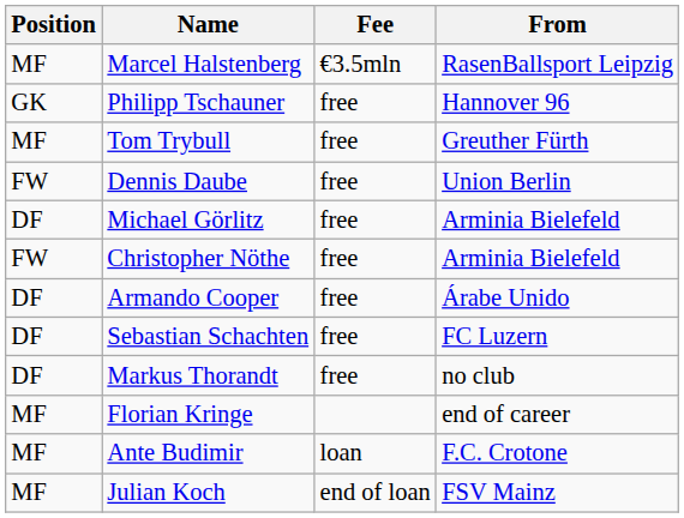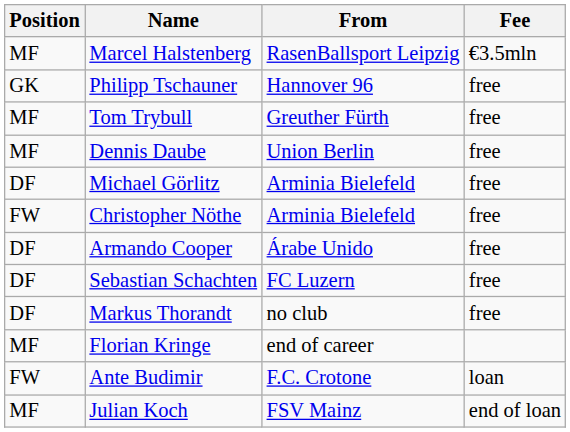 <table class="wikitable">
 <tr>
 <th>Position</th>
 <th>Name</th>
+<th>From</th>
 <th>Fee</th>
-<th>From</th>
 </tr>
 <tr>
 <td>MF</td>
 <td> <a href='#'>Marcel Halstenberg</a></td>
+<td> <a href='#'>RasenBallsport Leipzig</a></td>
 <td>€3.5mln</td>
-<td> <a href='#'>RasenBallsport Leipzig</a></td>
 </tr>
 <tr>
 <td>GK</td>
 <td> <a href='#'>Philipp Tschauner</a></td>
+<td> <a href='#'>Hannover 96</a></td>
 <td>free</td>
-<td> <a href='#'>Hannover 96</a></td>
 </tr>
 <tr>
 <td>MF</td>
 <td> <a href='#'>Tom Trybull</a></td>
+<td> <a href='#'>Greuther Fürth</a></td>
 <td>free</td>
-<td> <a href='#'>Greuther Fürth</a></td>
 </tr>
 <tr>
-<td>FW</td>
+<td>MF</td>
 <td> <a href='#'>Dennis Daube</a></td>
+<td> <a href='#'>Union Berlin</a></td>
 <td>free</td>
-<td> <a href='#'>Union Berlin</a></td>
 </tr>
 <tr>
 <td>DF</td>
 <td> <a href='#'>Michael Görlitz</a></td>
+<td> <a href='#'>Arminia Bielefeld</a></td>
 <td>free</td>
-<td> <a href='#'>Arminia Bielefeld</a></td>
 </tr>
 <tr>
 <td>FW</td>
 <td> <a href='#'>Christopher Nöthe</a></td>
+<td> <a href='#'>Arminia Bielefeld</a></td>
 <td>free</td>
-<td> <a href='#'>Arminia Bielefeld</a></td>
 </tr>
 <tr>
 <td>DF</td>
 <td> <a href='#'>Armando Cooper</a></td>
+<td> <a href='#'>Árabe Unido</a></td>
 <td>free</td>
-<td> <a href='#'>Árabe Unido</a></td>
 </tr>
 <tr>
 <td>DF</td>
 <td> <a href='#'>Sebastian Schachten</a></td>
+<td> <a href='#'>FC Luzern</a></td>
 <td>free</td>
-<td> <a href='#'>FC Luzern</a></td>
 </tr>
 <tr>
 <td>DF</td>
 <td> <a href='#'>Markus Thorandt</a></td>
+<td>no club</td>
 <td>free</td>
-<td>no club</td>
 </tr>
 <tr>
 <td>MF</td>
 <td> <a href='#'>Florian Kringe</a></td>
+<td>end of career</td>
 <td></td>
-<td>end of career</td>
 </tr>
 <tr>
-<td>MF</td>
+<td>FW</td>
 <td> <a href='#'>Ante Budimir</a></td>
+<td> <a href='#'>F.C. Crotone</a></td>
 <td>loan</td>
-<td> <a href='#'>F.C. Crotone</a></td>
 </tr>
 <tr>
 <td>MF</td>
 <td> <a href='#'>Julian Koch</a></td>
+<td> <a href='#'>FSV Mainz</a></td>
 <td>end of loan</td>
-<td> <a href='#'>FSV Mainz</a></td>
 </tr>
 </table>
